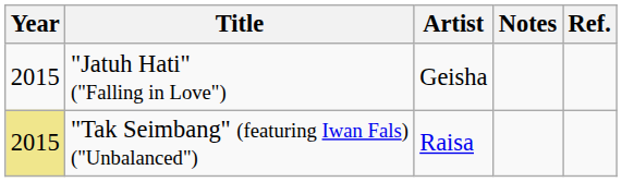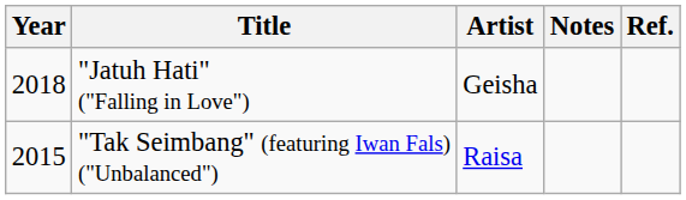 <table class="wikitable sortable">
 <tr>
 <th>Year</th>
 <th>Title</th>
 <th>Artist</th>
 <th class="unsortable">Notes</th>
 <th class="unsortable">Ref.</th>
 </tr>
 <tr>
-<td>2015</td>
+<td>2018</td>
 <td>"Jatuh Hati" <br><small>("Falling in Love")</small></td>
 <td>Geisha</td>
 <td></td>
 <td align="center"></td>
 </tr>
 <tr>
-<td style="background: khaki;">2015</td>
+<td>2015</td>
 <td>"Tak Seimbang" <small>(featuring <a href='#'>Iwan Fals</a>)</small><br><small>("Unbalanced")</small></td>
 <td><a href='#'>Raisa</a></td>
 <td></td>
 <td align="center"></td>
 </tr>
 </table>
